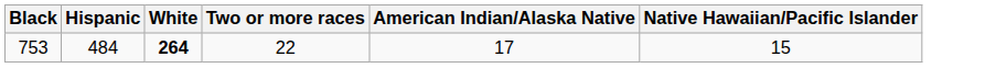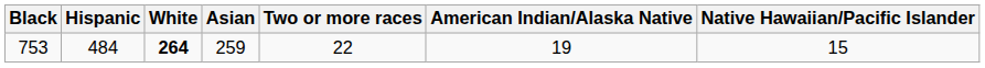 <table class="wikitable" style=text-align:center>
 <tr>
 <th>Black</th>
 <th>Hispanic</th>
 <th>White</th>
+<th>Asian</th>
 <th>Two or more races</th>
 <th>American Indian/Alaska Native</th>
 <th>Native Hawaiian/Pacific Islander</th>
 </tr>
 <tr>
 <td>753</td>
 <td>484</td>
 <td><strong>264</strong></td>
+<td>259</td>
 <td>22</td>
-<td>17</td>
+<td>19</td>
 <td>15</td>
 </tr>
 </table>
